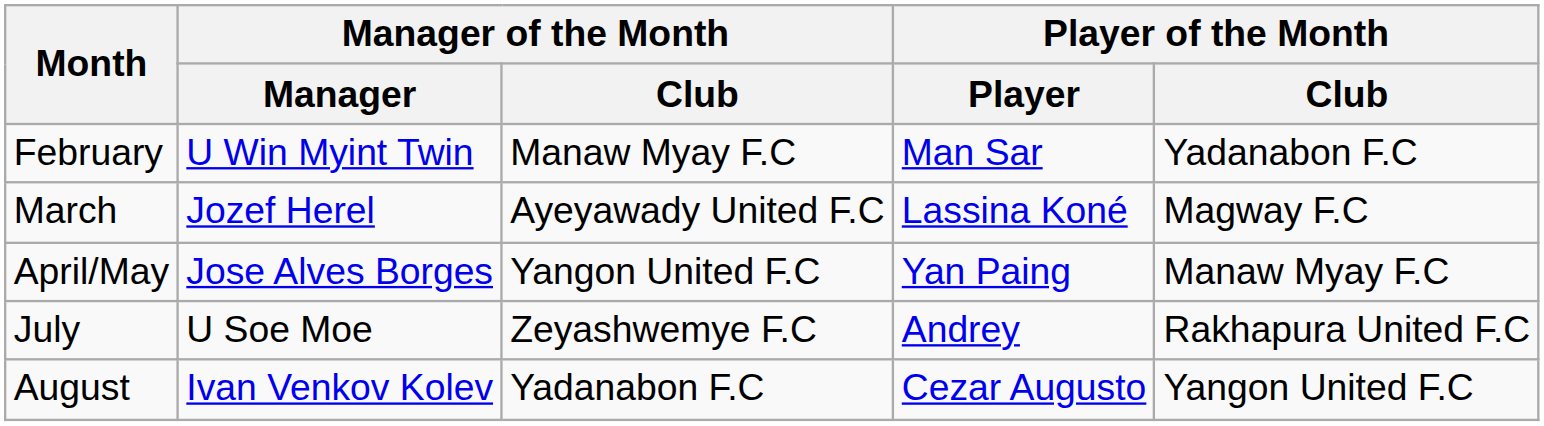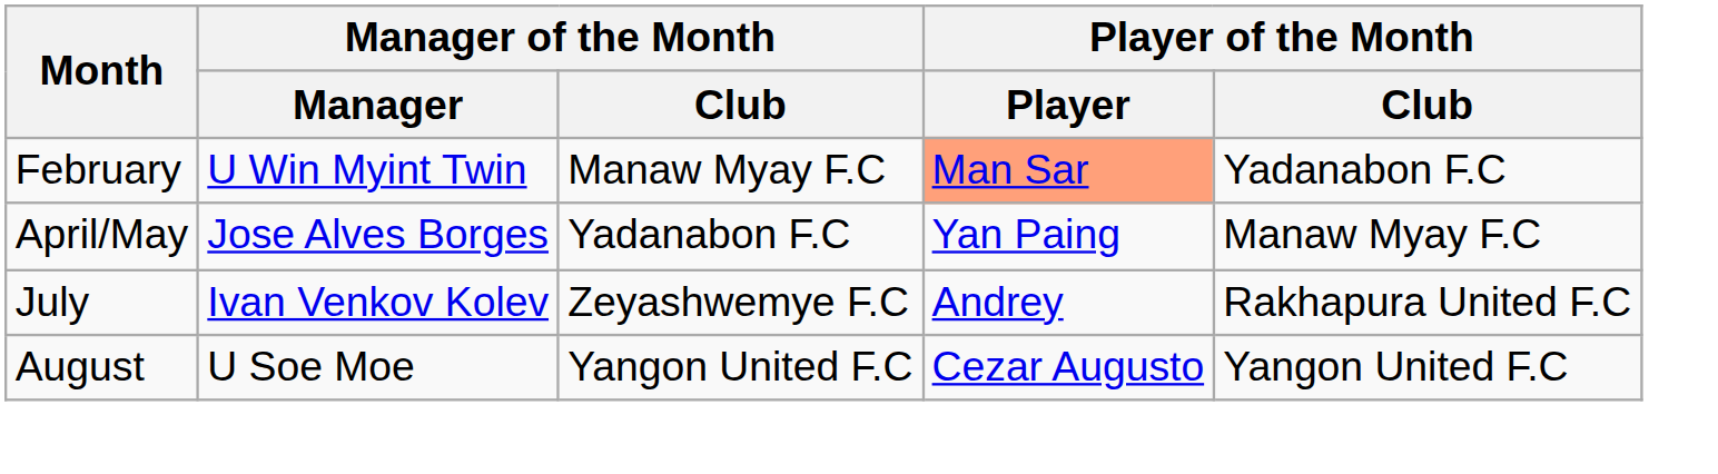 <table class="wikitable">
 <tr>
 <th rowspan="2">Month</th>
 <th colspan="2">Manager of the Month</th>
 <th colspan="2">Player of the Month</th>
 </tr>
 <tr>
 <th>Manager</th>
 <th>Club</th>
 <th>Player</th>
 <th>Club</th>
 </tr>
 <tr>
 <td>February</td>
 <td> <a href='#'>U Win Myint Twin</a></td>
 <td>Manaw Myay F.C</td>
-<td> <a href='#'>Man Sar</a></td>
+<td style="background: lightsalmon;"> <a href='#'>Man Sar</a></td>
 <td>Yadanabon F.C</td>
-</tr>
-<tr>
-<td>March</td>
-<td> <a href='#'>Jozef Herel</a></td>
-<td>Ayeyawady United F.C</td>
-<td> <a href='#'>Lassina Koné</a></td>
-<td>Magway F.C</td>
 </tr>
 <tr>
 <td>April/May</td>
 <td> <a href='#'>Jose Alves Borges</a></td>
-<td>Yangon United F.C</td>
+<td>Yadanabon F.C</td>
 <td> <a href='#'>Yan Paing</a></td>
 <td>Manaw Myay F.C</td>
 </tr>
 <tr>
 <td>July</td>
-<td> U Soe Moe</td>
+<td> <a href='#'>Ivan Venkov Kolev</a></td>
 <td>Zeyashwemye F.C</td>
 <td> <a href='#'>Andrey</a></td>
 <td>Rakhapura United F.C</td>
 </tr>
 <tr>
 <td>August</td>
-<td> <a href='#'>Ivan Venkov Kolev</a></td>
-<td>Yadanabon F.C</td>
+<td> U Soe Moe</td>
+<td>Yangon United F.C</td>
 <td> <a href='#'>Cezar Augusto</a></td>
 <td>Yangon United F.C</td>
 </tr>
 </table>
